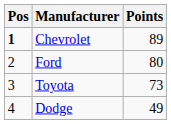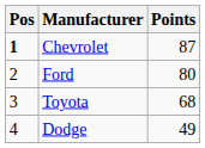 <table class="wikitable" style="font-size: 95%;">
 <tr>
 <th>Pos</th>
 <th>Manufacturer</th>
 <th>Points</th>
 </tr>
 <tr>
 <td><strong>1</strong></td>
 <td><a href='#'>Chevrolet</a></td>
-<td style="text-align:right;">89</td>
+<td style="text-align:right;">87</td>
 </tr>
 <tr>
 <td>2</td>
 <td><a href='#'>Ford</a></td>
 <td style="text-align:right;">80</td>
 </tr>
 <tr>
 <td>3</td>
 <td><a href='#'>Toyota</a></td>
-<td style="text-align:right;">73</td>
+<td style="text-align:right;">68</td>
 </tr>
 <tr>
 <td>4</td>
 <td><a href='#'>Dodge</a></td>
 <td style="text-align:right;">49</td>
 </tr>
 </table>
